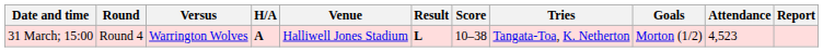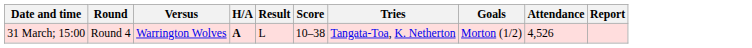 <table class="wikitable" style="font-size:85%;">
 <tr>
 <th>Date and time</th>
 <th>Round</th>
 <th>Versus</th>
 <th>H/A</th>
-<th>Venue</th>
 <th>Result</th>
 <th>Score</th>
 <th>Tries</th>
 <th>Goals</th>
 <th>Attendance</th>
 <th>Report</th>
 </tr>
 <tr style="background:#ffdddd;">
 <td>31 March; 15:00</td>
 <td>Round 4</td>
 <td> <a href='#'>Warrington Wolves</a></td>
 <td><strong>A</strong></td>
-<td><a href='#'>Halliwell Jones Stadium</a></td>
-<td><strong>L</strong></td>
+<td>L</td>
 <td>10–38</td>
 <td><a href='#'>Tangata-Toa</a>, <a href='#'>K. Netherton</a></td>
 <td><a href='#'>Morton</a> (1/2)</td>
-<td>4,523</td>
+<td>4,526</td>
 <td></td>
 </tr>
 </table>
